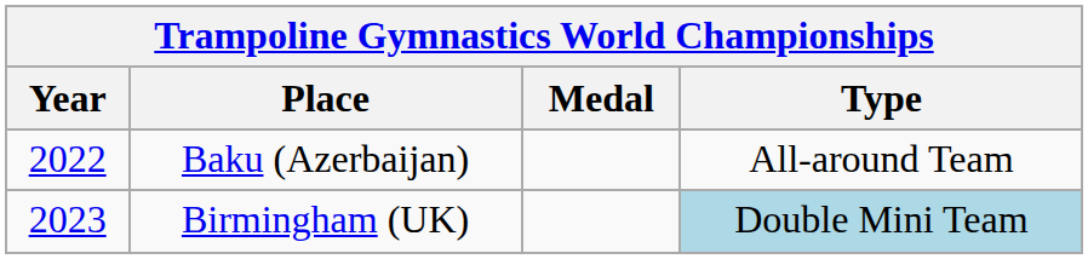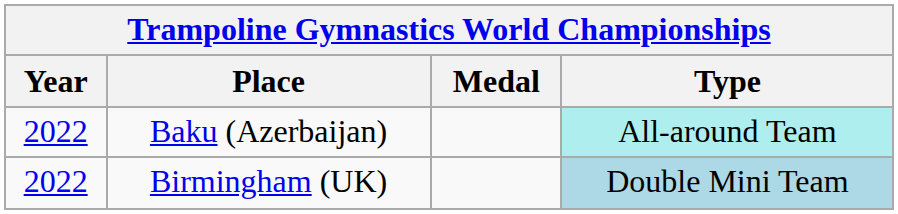 <table class="wikitable center col2izq" style="text-align:center;width:445px;">
 <tr>
 <th colspan="4"><a href='#'>Trampoline Gymnastics World Championships</a></th>
 </tr>
 <tr>
 <th>Year</th>
 <th>Place</th>
 <th>Medal</th>
 <th>Type</th>
 </tr>
 <tr>
 <td><a href='#'>2022</a></td>
 <td><a href='#'>Baku</a> (Azerbaijan)</td>
 <td></td>
-<td>All-around Team</td>
+<td style="background: paleturquoise;">All-around Team</td>
 </tr>
 <tr>
-<td><a href='#'>2023</a></td>
+<td><a href='#'>2022</a></td>
 <td><a href='#'>Birmingham</a> (UK)</td>
 <td></td>
 <td style="background: lightblue;">Double Mini Team</td>
 </tr>
 </table>
